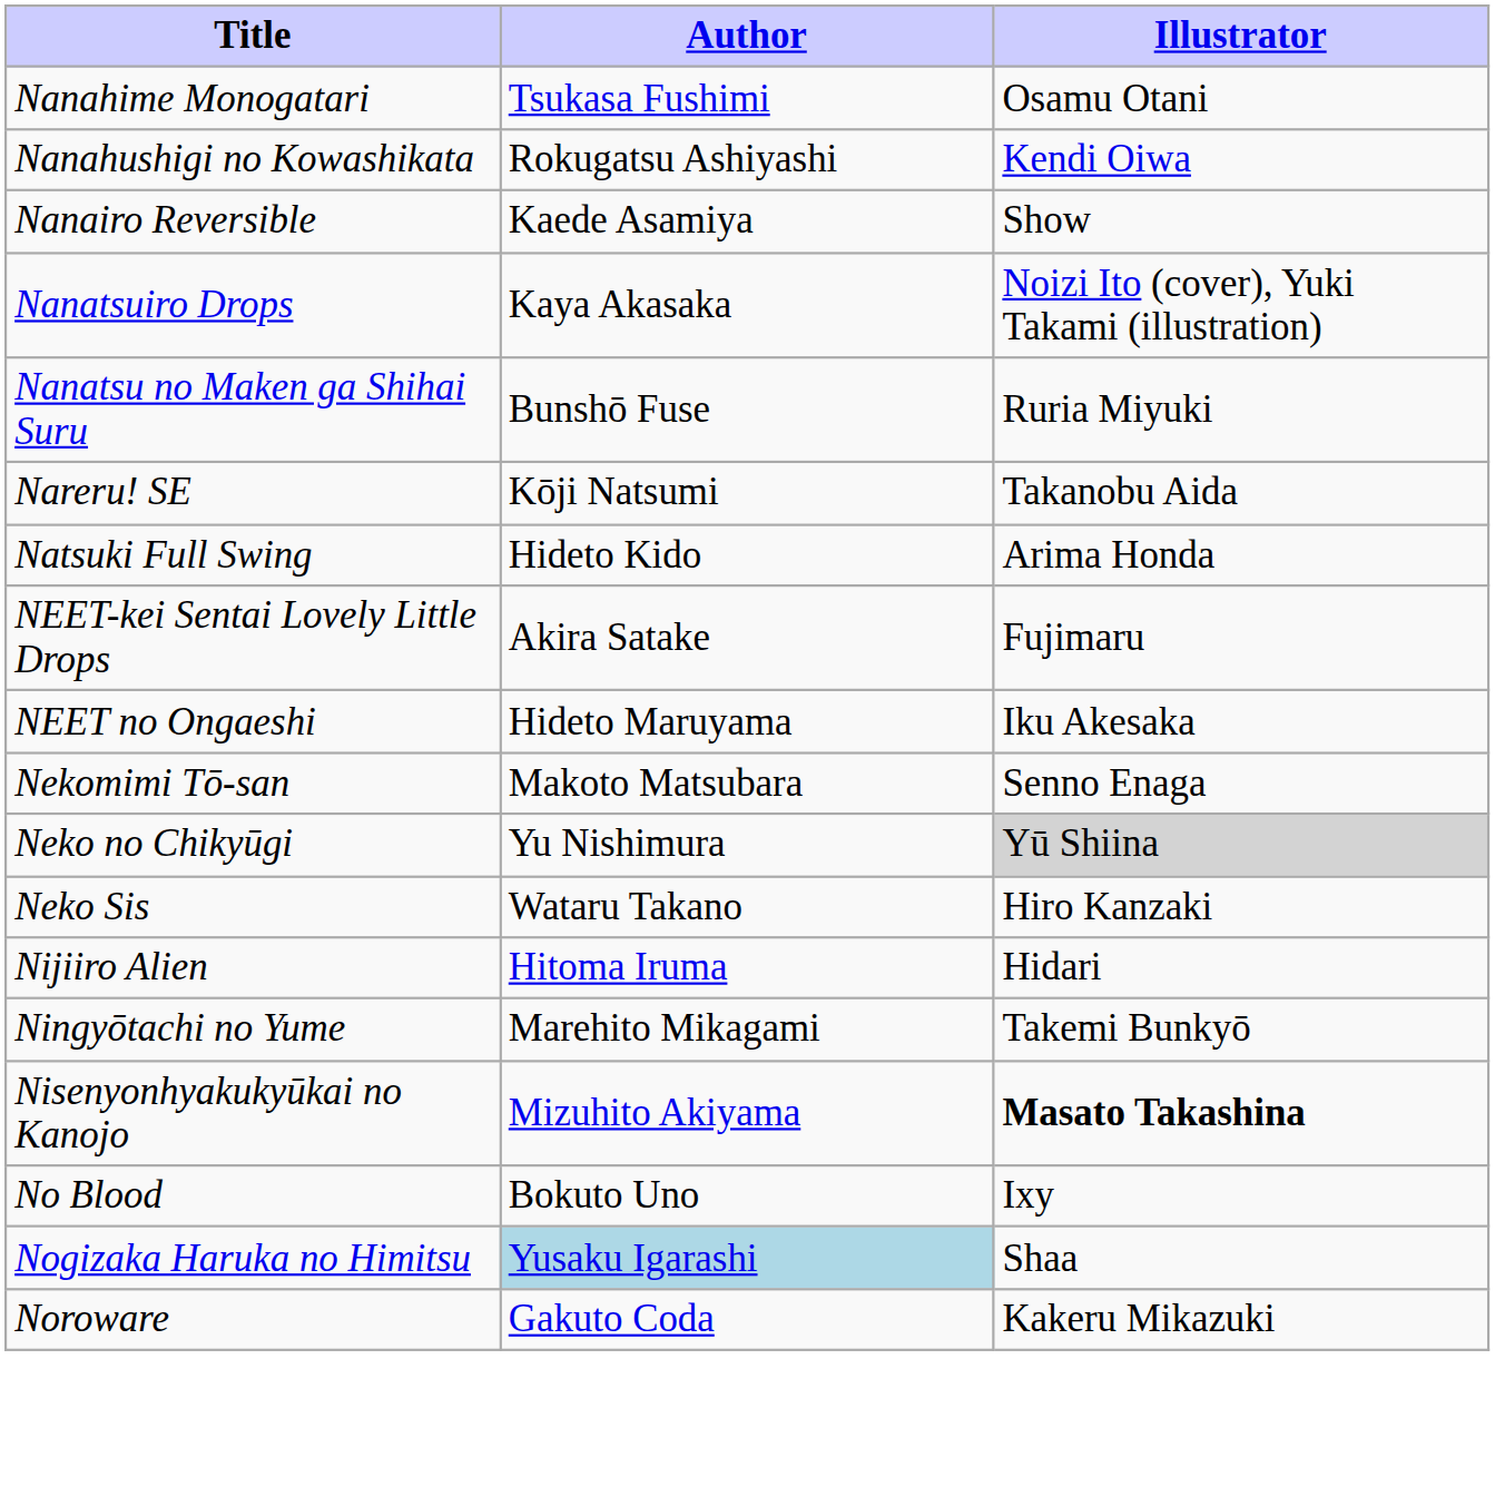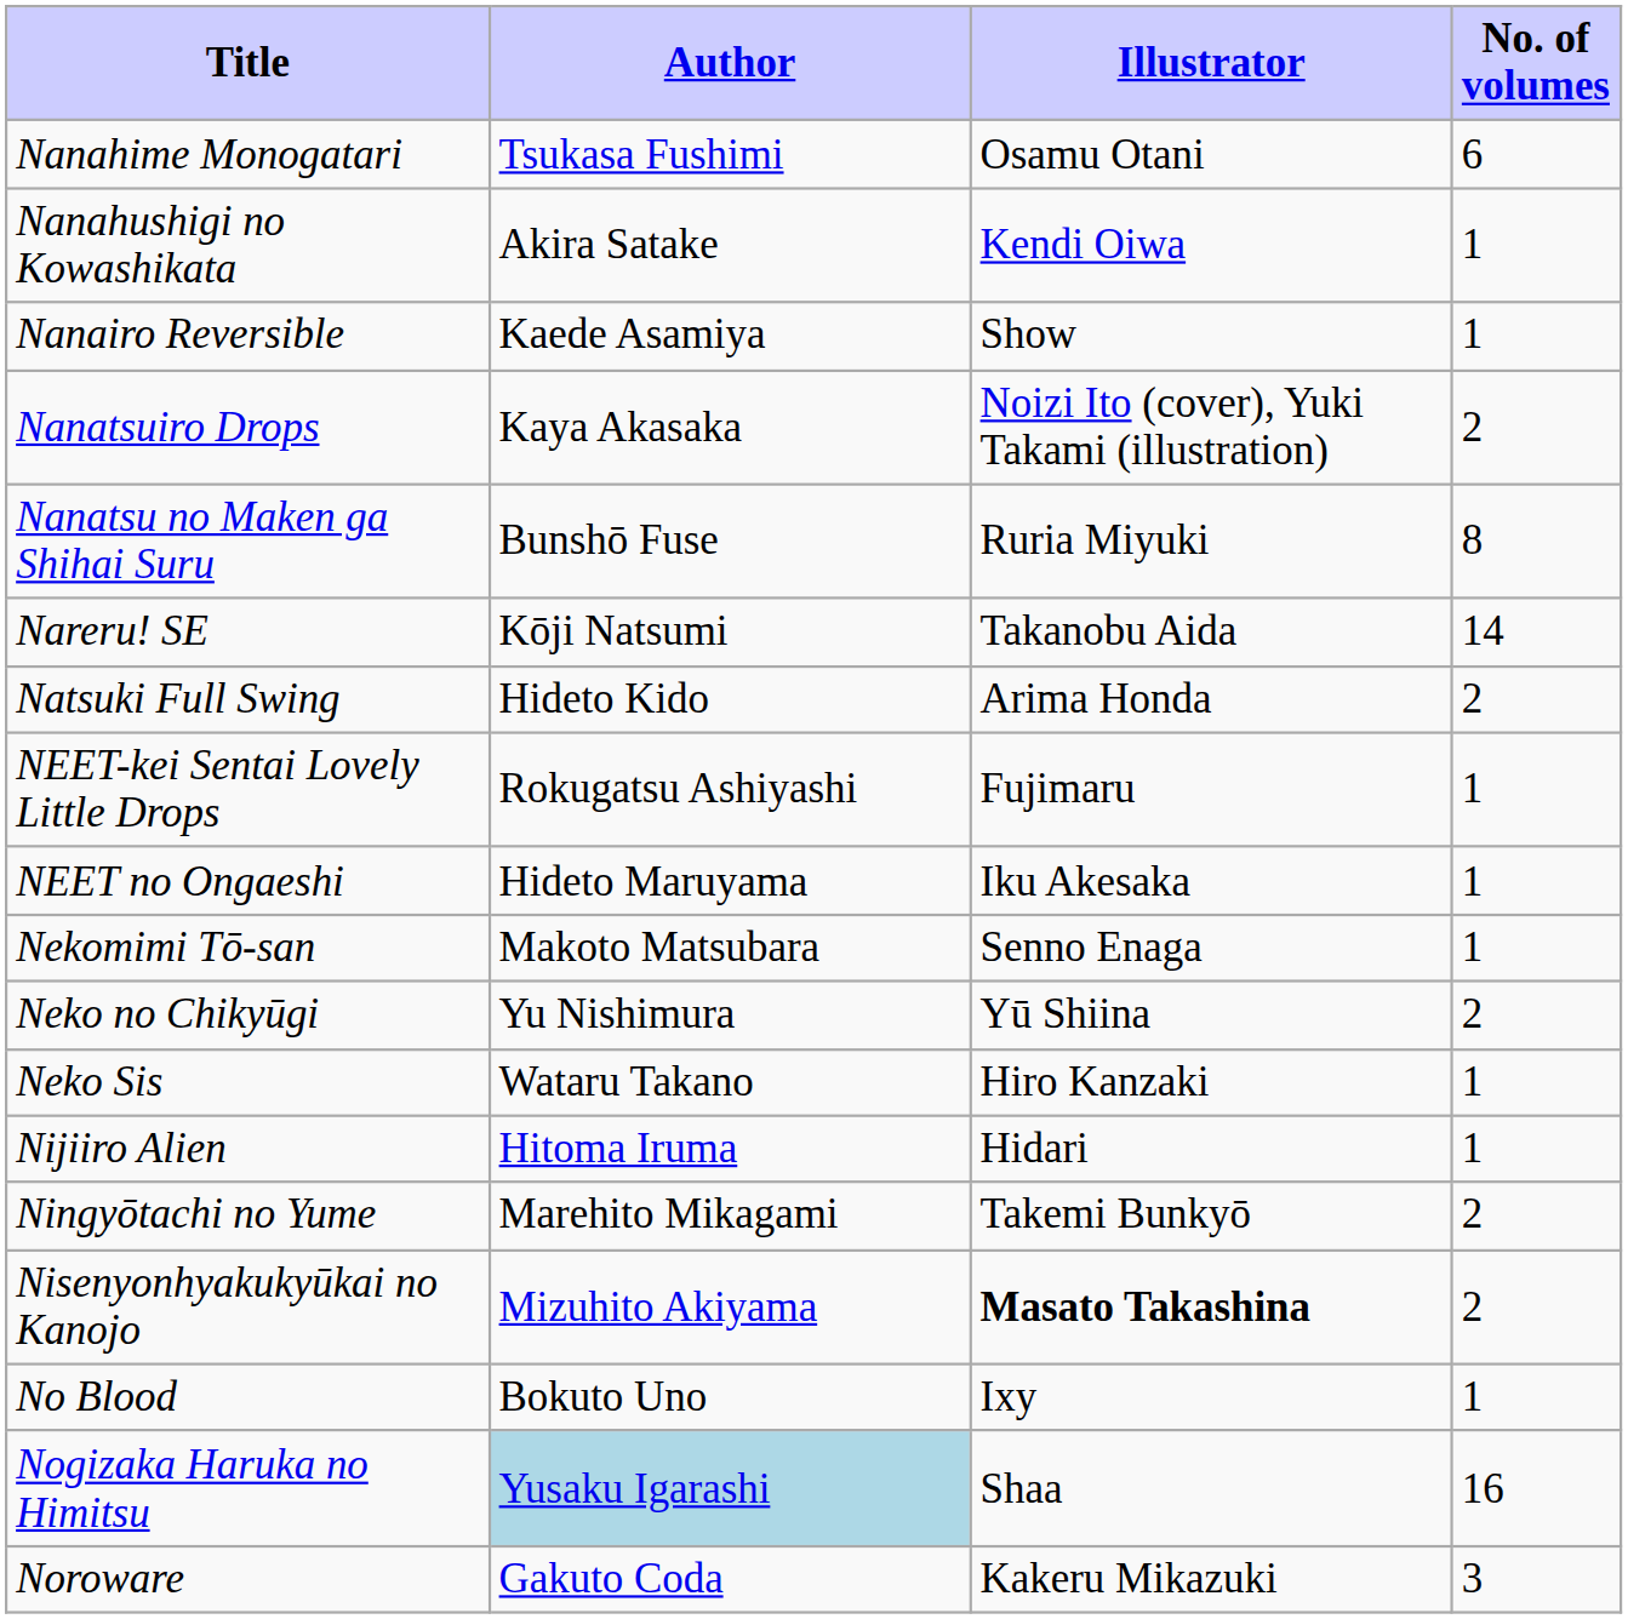 <table class="wikitable" style="width: 98%;">
 <tr>
 <th width=30% style="background:#ccf;">Title</th>
 <th width=30% style="background:#ccf;"><a href='#'>Author</a></th>
 <th width=30% style="background:#ccf;"><a href='#'>Illustrator</a></th>
+<th width=10% style="background:#ccf;">No. of <a href='#'>volumes</a></th>
 </tr>
 <tr>
 <td><em>Nanahime Monogatari</em></td>
 <td><a href='#'>Tsukasa Fushimi</a></td>
 <td>Osamu Otani</td>
+<td>6</td>
 </tr>
 <tr>
 <td><em>Nanahushigi no Kowashikata</em></td>
-<td>Rokugatsu Ashiyashi</td>
+<td>Akira Satake</td>
 <td><a href='#'>Kendi Oiwa</a></td>
+<td>1</td>
 </tr>
 <tr>
 <td><em>Nanairo Reversible</em></td>
 <td>Kaede Asamiya</td>
 <td>Show</td>
+<td>1</td>
 </tr>
 <tr>
 <td><em><a href='#'>Nanatsuiro Drops</a></em></td>
 <td>Kaya Akasaka</td>
 <td><a href='#'>Noizi Ito</a> (cover), Yuki Takami (illustration)</td>
+<td>2</td>
 </tr>
 <tr>
 <td><em><a href='#'>Nanatsu no Maken ga Shihai Suru</a></em></td>
 <td>Bunshō Fuse</td>
 <td>Ruria Miyuki</td>
+<td>8</td>
 </tr>
 <tr>
 <td><em>Nareru! SE</em></td>
 <td>Kōji Natsumi</td>
 <td>Takanobu Aida</td>
+<td>14</td>
 </tr>
 <tr>
 <td><em>Natsuki Full Swing</em></td>
 <td>Hideto Kido</td>
 <td>Arima Honda</td>
+<td>2</td>
 </tr>
 <tr>
 <td><em>NEET-kei Sentai Lovely Little Drops</em></td>
-<td>Akira Satake</td>
+<td>Rokugatsu Ashiyashi</td>
 <td>Fujimaru</td>
+<td>1</td>
 </tr>
 <tr>
 <td><em>NEET no Ongaeshi</em></td>
 <td>Hideto Maruyama</td>
 <td>Iku Akesaka</td>
+<td>1</td>
 </tr>
 <tr>
 <td><em>Nekomimi Tō-san</em></td>
 <td>Makoto Matsubara</td>
 <td>Senno Enaga</td>
+<td>1</td>
 </tr>
 <tr>
 <td><em>Neko no Chikyūgi</em></td>
 <td>Yu Nishimura</td>
-<td style="background: lightgrey;">Yū Shiina</td>
+<td>Yū Shiina</td>
+<td>2</td>
 </tr>
 <tr>
 <td><em>Neko Sis</em></td>
 <td>Wataru Takano</td>
 <td>Hiro Kanzaki</td>
+<td>1</td>
 </tr>
 <tr>
 <td><em>Nijiiro Alien</em></td>
 <td><a href='#'>Hitoma Iruma</a></td>
 <td>Hidari</td>
+<td>1</td>
 </tr>
 <tr>
 <td><em>Ningyōtachi no Yume</em></td>
 <td>Marehito Mikagami</td>
 <td>Takemi Bunkyō</td>
+<td>2</td>
 </tr>
 <tr>
 <td><em>Nisenyonhyakukyūkai no Kanojo</em></td>
 <td><a href='#'>Mizuhito Akiyama</a></td>
 <td><strong>Masato Takashina</strong></td>
+<td>2</td>
 </tr>
 <tr>
 <td><em>No Blood</em></td>
 <td>Bokuto Uno</td>
 <td>Ixy</td>
+<td>1</td>
 </tr>
 <tr>
 <td><em><a href='#'>Nogizaka Haruka no Himitsu</a></em></td>
 <td style="background: lightblue;"><a href='#'>Yusaku Igarashi</a></td>
 <td>Shaa</td>
+<td>16</td>
 </tr>
 <tr>
 <td><em>Noroware</em></td>
 <td><a href='#'>Gakuto Coda</a></td>
 <td>Kakeru Mikazuki</td>
+<td>3</td>
 </tr>
 </table>
